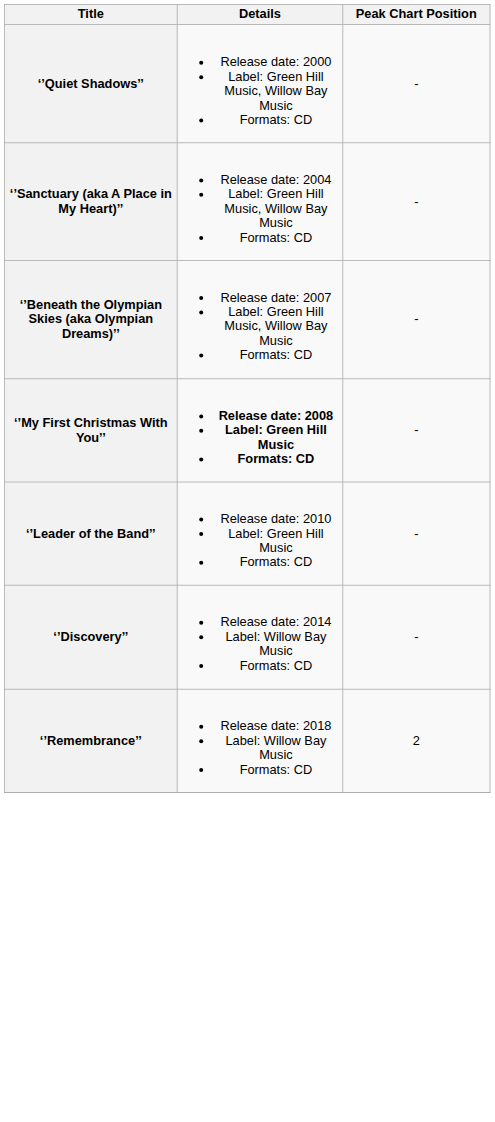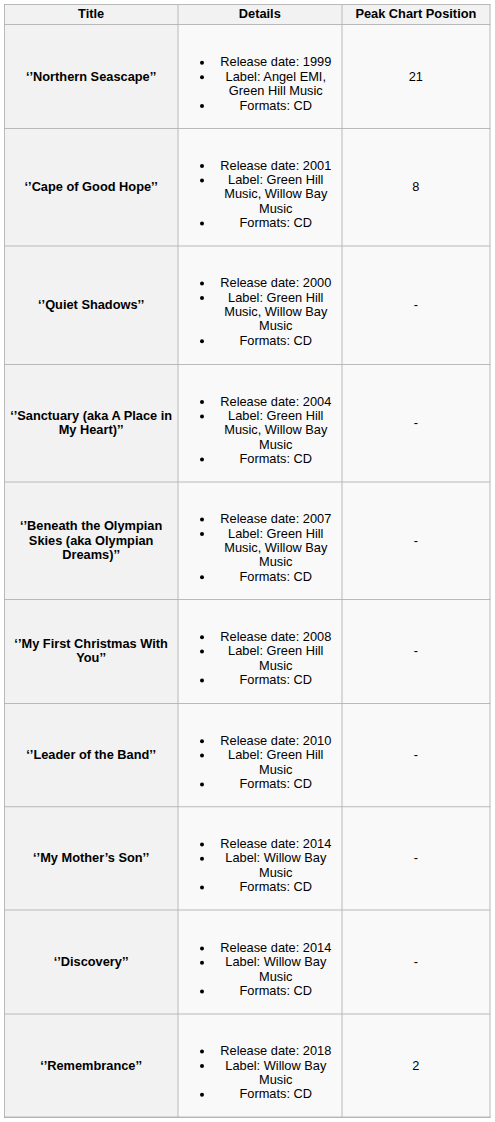 <table class="wikitable plainrowheaders" style="text-align:center;">
 <tr>
 <th style="width:18em;">Title</th>
 <th style="width:18em;">Details</th>
 <th style="width:18em;">Peak Chart Position</th>
+</tr>
+<tr>
+<th scope="row">‘’Northern Seascape’’</th>
+<td><br><ul><li>Release date: 1999</li><li>Label: Angel EMI, Green Hill Music</li><li>Formats: CD</li></ul></td>
+<td>21</td>
+</tr>
+<tr>
+<th scope="row">‘’Cape of Good Hope’’</th>
+<td><br><ul><li>Release date: 2001</li><li>Label: Green Hill Music, Willow Bay Music</li><li>Formats: CD</li></ul></td>
+<td>8</td>
 </tr>
 <tr>
 <th scope="row">‘’Quiet Shadows’’</th>
 <td><br><ul><li>Release date: 2000</li><li>Label: Green Hill Music, Willow Bay Music</li><li>Formats: CD</li></ul></td>
 <td>-</td>
 </tr>
 <tr>
 <th scope="row">‘’Sanctuary (aka A Place in My Heart)’’</th>
 <td><br><ul><li>Release date: 2004</li><li>Label: Green Hill Music, Willow Bay Music</li><li>Formats: CD</li></ul></td>
 <td>-</td>
 </tr>
 <tr>
 <th scope="row">‘’Beneath the Olympian Skies (aka Olympian Dreams)’’</th>
 <td><br><ul><li>Release date: 2007</li><li>Label: Green Hill Music, Willow Bay Music</li><li>Formats: CD</li></ul></td>
 <td>-</td>
 </tr>
 <tr>
 <th scope="row">‘’My First Christmas With You’’</th>
-<td><strong><br><ul><li>Release date: 2008</li><li>Label: Green Hill Music</li><li>Formats: CD</li></ul></strong></td>
+<td><br><ul><li>Release date: 2008</li><li>Label: Green Hill Music</li><li>Formats: CD</li></ul></td>
 <td>-</td>
 </tr>
 <tr>
 <th scope="row">‘’Leader of the Band’’</th>
 <td><br><ul><li>Release date: 2010</li><li>Label: Green Hill Music</li><li>Formats: CD</li></ul></td>
+<td>-</td>
+</tr>
+<tr>
+<th scope="row">‘’My Mother’s Son’’</th>
+<td><br><ul><li>Release date: 2014</li><li>Label: Willow Bay Music</li><li>Formats: CD</li></ul></td>
 <td>-</td>
 </tr>
 <tr>
 <th scope="row">‘’Discovery’’</th>
 <td><br><ul><li>Release date: 2014</li><li>Label: Willow Bay Music</li><li>Formats: CD</li></ul></td>
 <td>-</td>
 </tr>
 <tr>
 <th scope="row">‘’Remembrance’’</th>
 <td><br><ul><li>Release date: 2018</li><li>Label: Willow Bay Music</li><li>Formats: CD</li></ul></td>
 <td>2</td>
 </tr>
 <tr>
 </tr>
 </table>
